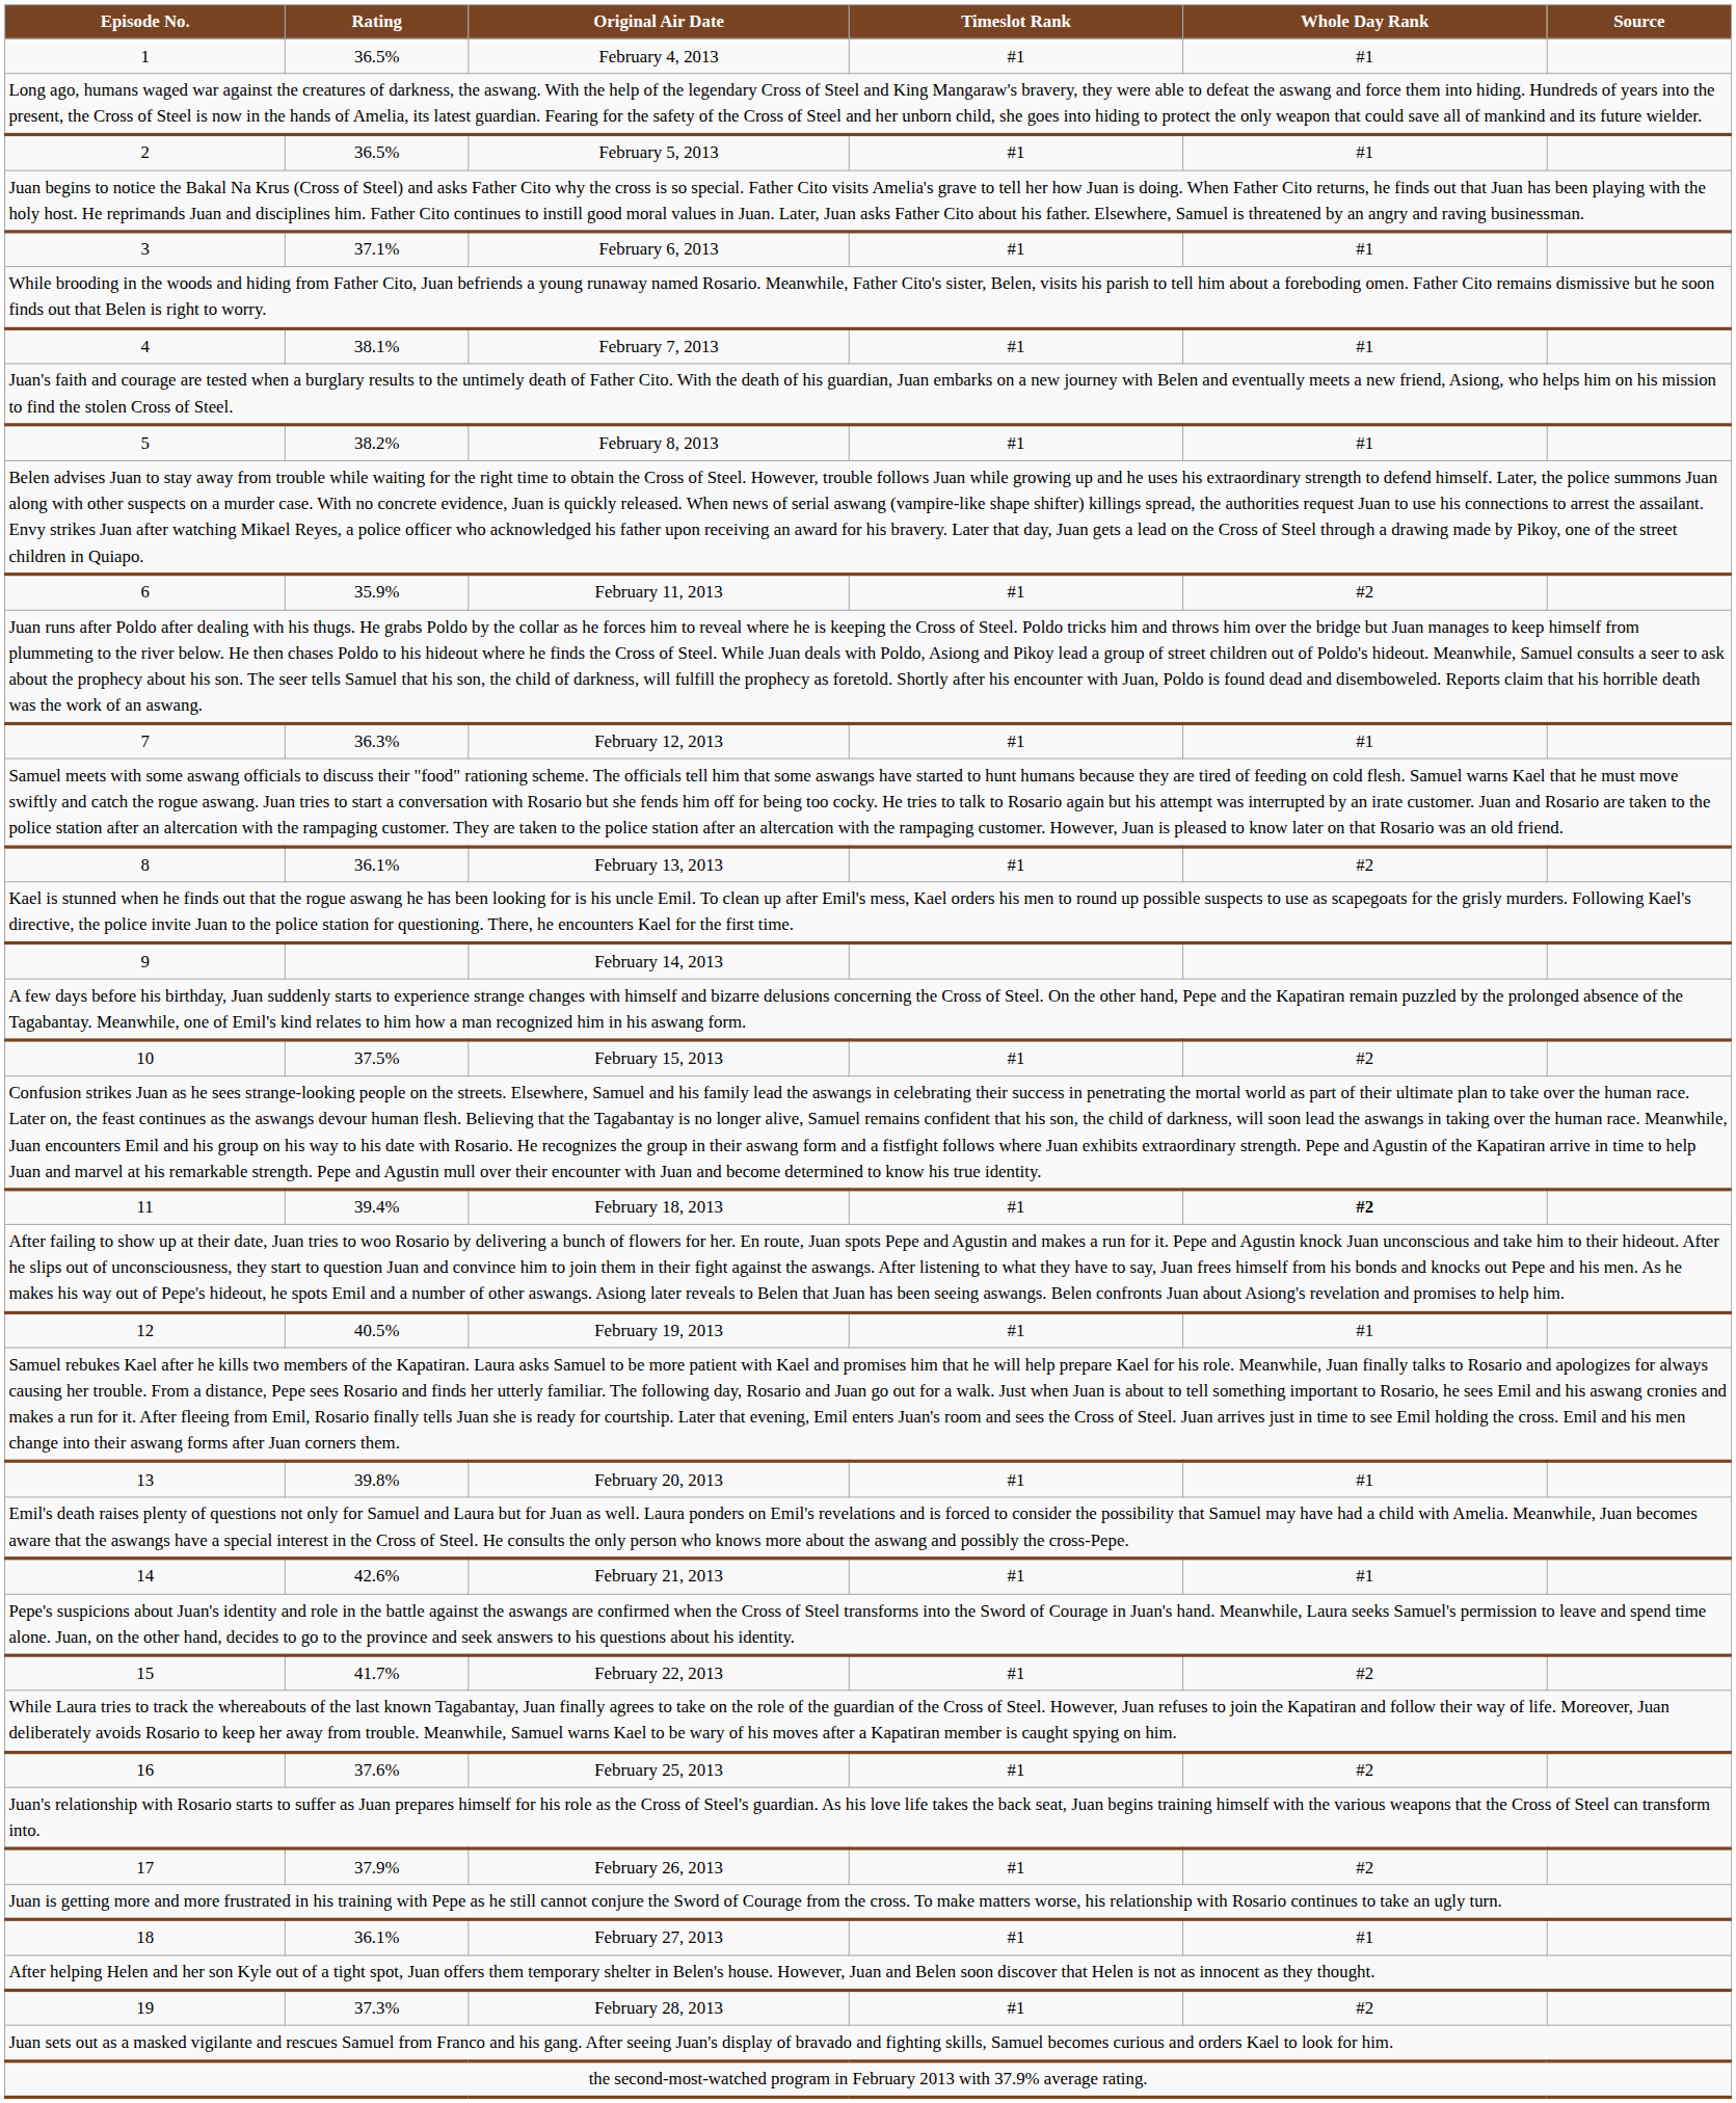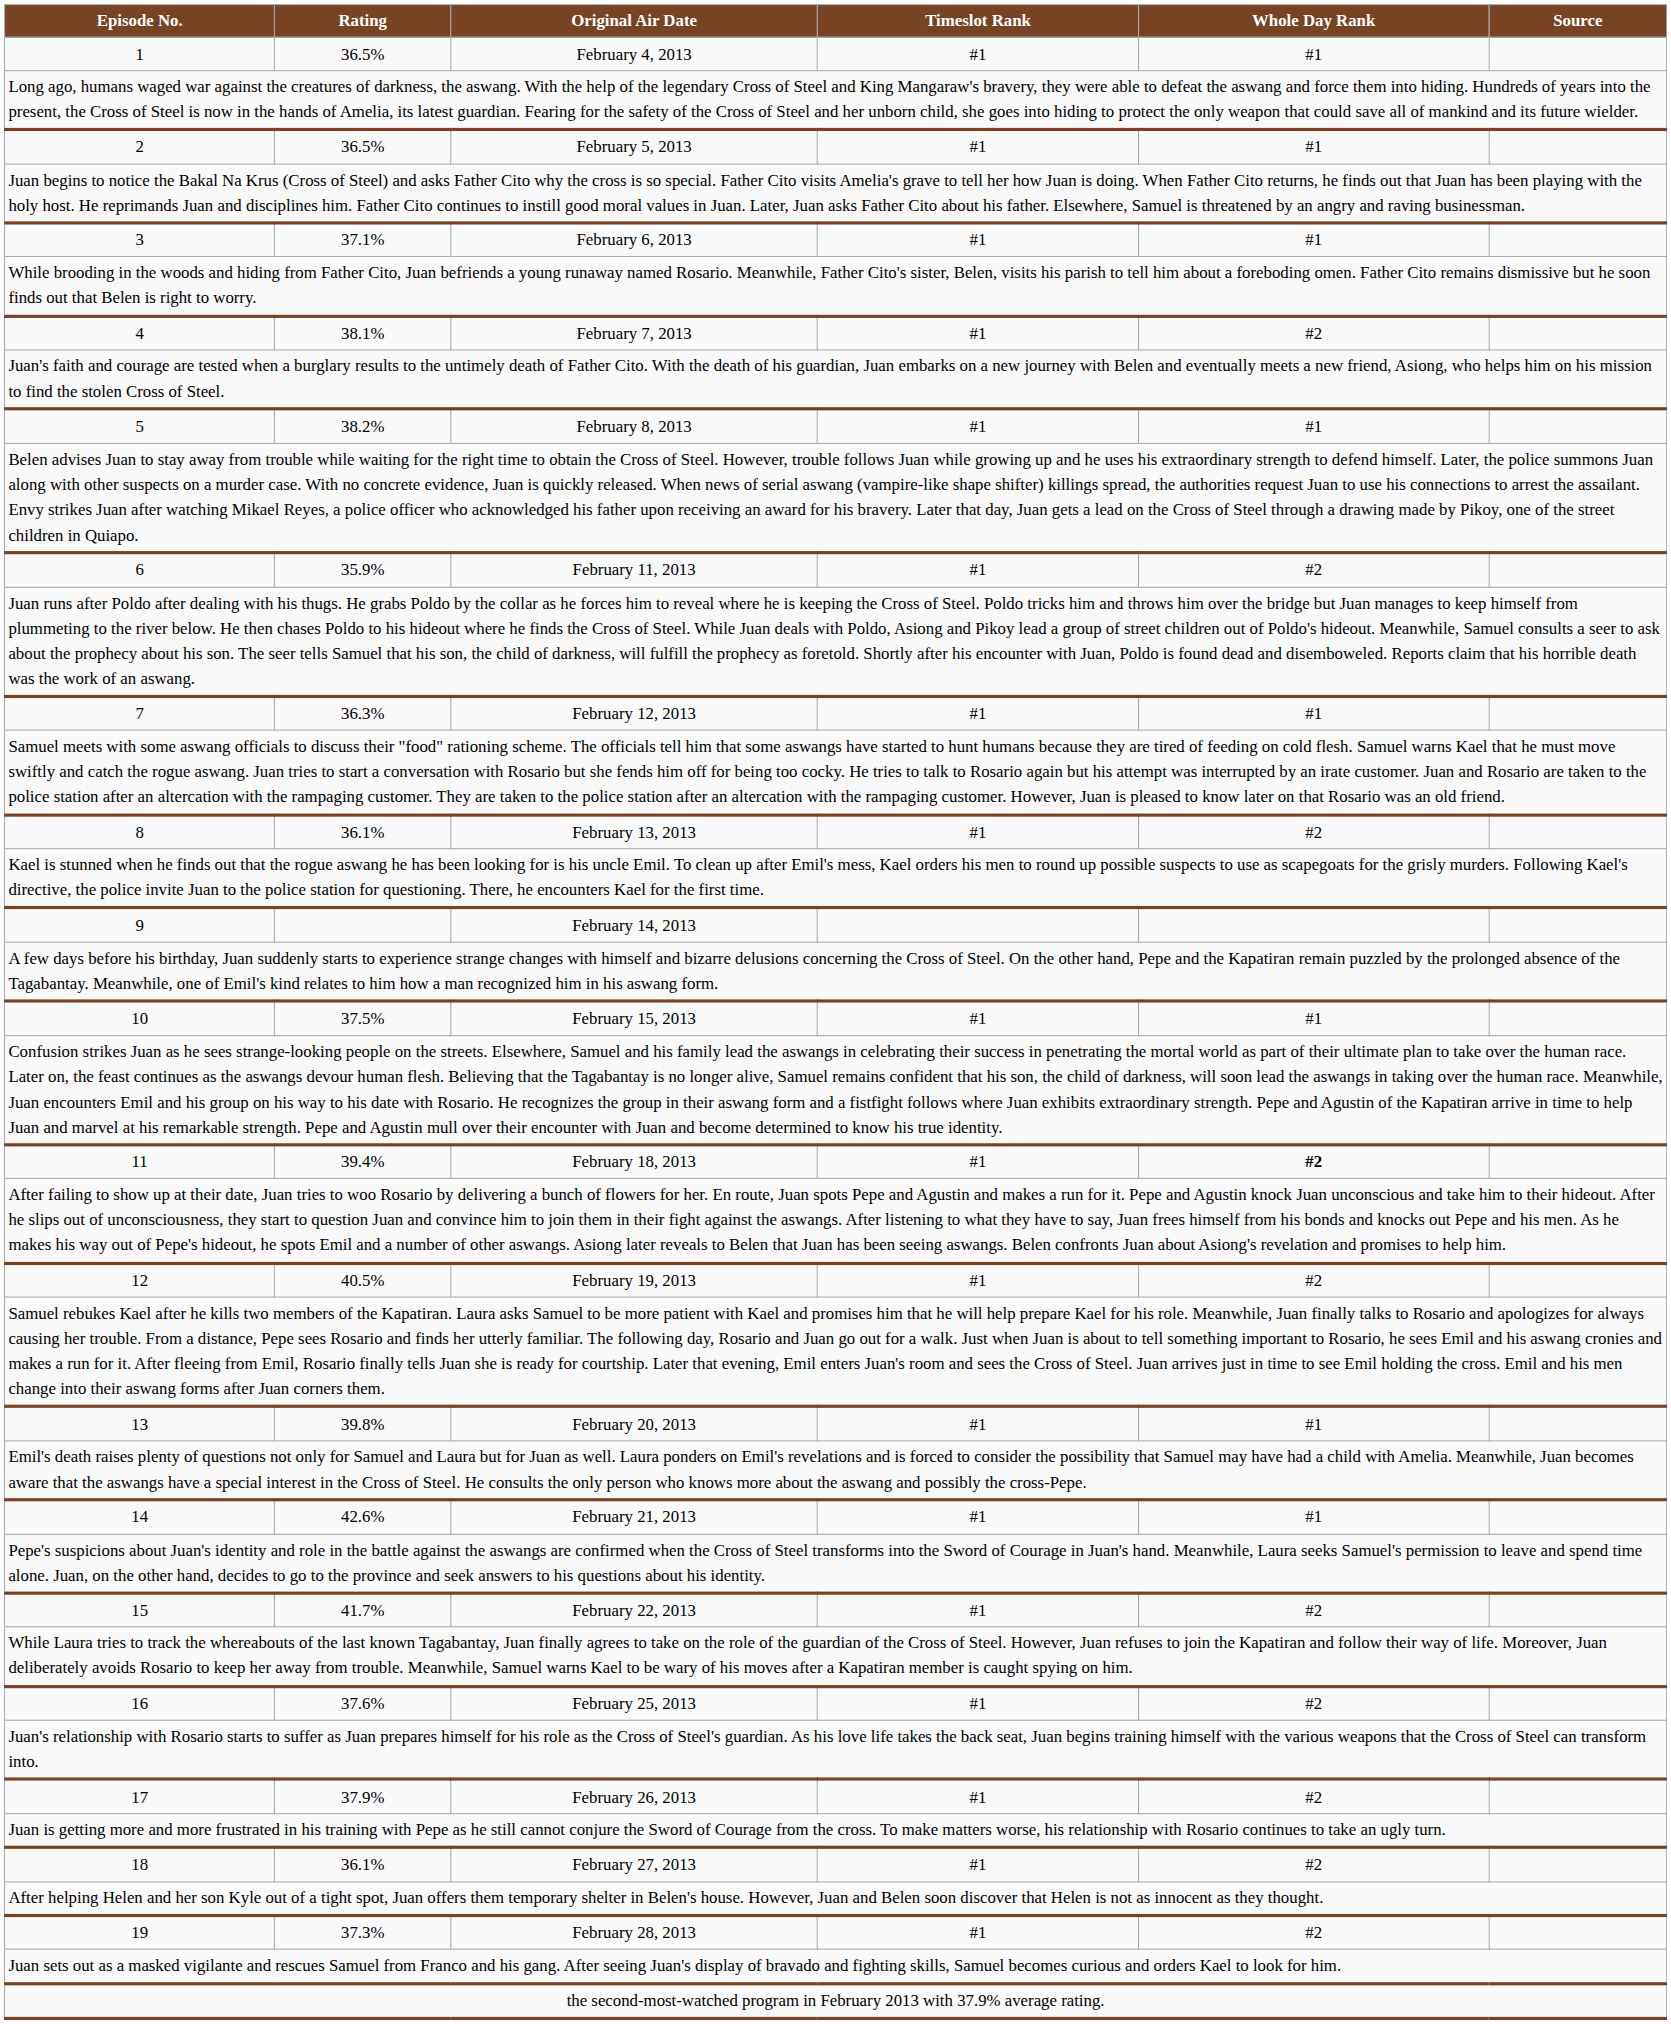 <table class="wikitable" style="text-align:center; background:#f9f9f9; line-height:16px; line-height:150%" width="100%">
 <tr style="color:white;">
 <th style="background:#784322;">Episode No.</th>
 <th style="background:#784322;">Rating</th>
 <th style="background:#784322;">Original Air Date</th>
 <th style="background:#784322;">Timeslot Rank</th>
 <th style="background:#784322;">Whole Day Rank</th>
 <th style="background:#784322;">Source</th>
 </tr>
 <tr>
 <td>1</td>
 <td>36.5%</td>
 <td>February 4, 2013</td>
 <td>#1</td>
 <td>#1</td>
 <td></td>
 </tr>
 <tr>
 <td colspan = "6" style="text-align: left; border-bottom: 3px solid #784322;">Long ago, humans waged war against the creatures of darkness, the aswang. With the help of the legendary Cross of Steel and King Mangaraw's bravery, they were able to defeat the aswang and force them into hiding. Hundreds of years into the present, the Cross of Steel is now in the hands of Amelia, its latest guardian. Fearing for the safety of the Cross of Steel and her unborn child, she goes into hiding to protect the only weapon that could save all of mankind and its future wielder.</td>
 </tr>
 <tr>
 <td>2</td>
 <td>36.5%</td>
 <td>February 5, 2013</td>
 <td>#1</td>
 <td>#1</td>
 <td></td>
 </tr>
 <tr>
 <td colspan = "6" style="text-align: left; border-bottom: 3px solid #784322;">Juan begins to notice the Bakal Na Krus (Cross of Steel) and asks Father Cito why the cross is so special. Father Cito visits Amelia's grave to tell her how Juan is doing. When Father Cito returns, he finds out that Juan has been playing with the holy host. He reprimands Juan and disciplines him. Father Cito continues to instill good moral values in Juan. Later, Juan asks Father Cito about his father. Elsewhere, Samuel is threatened by an angry and raving businessman.</td>
 </tr>
 <tr>
 <td>3</td>
 <td>37.1%</td>
 <td>February 6, 2013</td>
 <td>#1</td>
 <td>#1</td>
 <td></td>
 </tr>
 <tr>
 <td colspan = "6" style="text-align: left; border-bottom: 3px solid #784322;">While brooding in the woods and hiding from Father Cito, Juan befriends a young runaway named Rosario. Meanwhile, Father Cito's sister, Belen, visits his parish to tell him about a foreboding omen. Father Cito remains dismissive but he soon finds out that Belen is right to worry.</td>
 </tr>
 <tr>
 <td>4</td>
 <td>38.1%</td>
 <td>February 7, 2013</td>
 <td>#1</td>
-<td>#1</td>
+<td>#2</td>
 <td></td>
 </tr>
 <tr>
 <td colspan = "6" style="text-align: left; border-bottom: 3px solid #784322;">Juan's faith and courage are tested when a burglary results to the untimely death of Father Cito. With the death of his guardian, Juan embarks on a new journey with Belen and eventually meets a new friend, Asiong, who helps him on his mission to find the stolen Cross of Steel.</td>
 </tr>
 <tr>
 <td>5</td>
 <td>38.2%</td>
 <td>February 8, 2013</td>
 <td>#1</td>
 <td>#1</td>
 <td></td>
 </tr>
 <tr>
 <td colspan = "6" style="text-align: left; border-bottom: 3px solid #784322;">Belen advises Juan to stay away from trouble while waiting for the right time to obtain the Cross of Steel. However, trouble follows Juan while growing up and he uses his extraordinary strength to defend himself. Later, the police summons Juan along with other suspects on a murder case. With no concrete evidence, Juan is quickly released. When news of serial aswang (vampire-like shape shifter) killings spread, the authorities request Juan to use his connections to arrest the assailant. Envy strikes Juan after watching Mikael Reyes, a police officer who acknowledged his father upon receiving an award for his bravery. Later that day, Juan gets a lead on the Cross of Steel through a drawing made by Pikoy, one of the street children in Quiapo.</td>
 </tr>
 <tr>
 <td>6</td>
 <td>35.9%</td>
 <td>February 11, 2013</td>
 <td>#1</td>
 <td>#2</td>
 <td></td>
 </tr>
 <tr>
 <td colspan = "6" style="text-align: left; border-bottom: 3px solid #784322;">Juan runs after Poldo after dealing with his thugs. He grabs Poldo by the collar as he forces him to reveal where he is keeping the Cross of Steel. Poldo tricks him and throws him over the bridge but Juan manages to keep himself from plummeting to the river below. He then chases Poldo to his hideout where he finds the Cross of Steel. While Juan deals with Poldo, Asiong and Pikoy lead a group of street children out of Poldo's hideout. Meanwhile, Samuel consults a seer to ask about the prophecy about his son. The seer tells Samuel that his son, the child of darkness, will fulfill the prophecy as foretold. Shortly after his encounter with Juan, Poldo is found dead and disemboweled. Reports claim that his horrible death was the work of an aswang.</td>
 </tr>
 <tr>
 <td>7</td>
 <td>36.3%</td>
 <td>February 12, 2013</td>
 <td>#1</td>
 <td>#1</td>
 <td></td>
 </tr>
 <tr>
 <td colspan = "6" style="text-align: left; border-bottom: 3px solid #784322;">Samuel meets with some aswang officials to discuss their "food" rationing scheme. The officials tell him that some aswangs have started to hunt humans because they are tired of feeding on cold flesh. Samuel warns Kael that he must move swiftly and catch the rogue aswang. Juan tries to start a conversation with Rosario but she fends him off for being too cocky. He tries to talk to Rosario again but his attempt was interrupted by an irate customer. Juan and Rosario are taken to the police station after an altercation with the rampaging customer. They are taken to the police station after an altercation with the rampaging customer. However, Juan is pleased to know later on that Rosario was an old friend.</td>
 </tr>
 <tr>
 <td>8</td>
 <td>36.1%</td>
 <td>February 13, 2013</td>
 <td>#1</td>
 <td>#2</td>
 <td></td>
 </tr>
 <tr>
 <td colspan = "6" style="text-align: left; border-bottom: 3px solid #784322;">Kael is stunned when he finds out that the rogue aswang he has been looking for is his uncle Emil. To clean up after Emil's mess, Kael orders his men to round up possible suspects to use as scapegoats for the grisly murders. Following Kael's directive, the police invite Juan to the police station for questioning. There, he encounters Kael for the first time.</td>
 </tr>
 <tr>
 <td>9</td>
 <td></td>
 <td>February 14, 2013</td>
 <td></td>
 <td></td>
 <td></td>
 </tr>
 <tr>
 <td colspan = "6" style="text-align: left; border-bottom: 3px solid #784322;">A few days before his birthday, Juan suddenly starts to experience strange changes with himself and bizarre delusions concerning the Cross of Steel. On the other hand, Pepe and the Kapatiran remain puzzled by the prolonged absence of the Tagabantay. Meanwhile, one of Emil's kind relates to him how a man recognized him in his aswang form.</td>
 </tr>
 <tr>
 <td>10</td>
 <td>37.5%</td>
 <td>February 15, 2013</td>
 <td>#1</td>
-<td>#2</td>
+<td>#1</td>
 <td></td>
 </tr>
 <tr>
 <td colspan = "6" style="text-align: left; border-bottom: 3px solid #784322;">Confusion strikes Juan as he sees strange-looking people on the streets. Elsewhere, Samuel and his family lead the aswangs in celebrating their success in penetrating the mortal world as part of their ultimate plan to take over the human race. Later on, the feast continues as the aswangs devour human flesh. Believing that the Tagabantay is no longer alive, Samuel remains confident that his son, the child of darkness, will soon lead the aswangs in taking over the human race. Meanwhile, Juan encounters Emil and his group on his way to his date with Rosario. He recognizes the group in their aswang form and a fistfight follows where Juan exhibits extraordinary strength. Pepe and Agustin of the Kapatiran arrive in time to help Juan and marvel at his remarkable strength. Pepe and Agustin mull over their encounter with Juan and become determined to know his true identity.</td>
 </tr>
 <tr>
 <td>11</td>
 <td>39.4%</td>
 <td>February 18, 2013</td>
 <td>#1</td>
 <td><strong>#2</strong></td>
 <td></td>
 </tr>
 <tr>
 <td colspan = "6" style="text-align: left; border-bottom: 3px solid #784322;">After failing to show up at their date, Juan tries to woo Rosario by delivering a bunch of flowers for her. En route, Juan spots Pepe and Agustin and makes a run for it. Pepe and Agustin knock Juan unconscious and take him to their hideout. After he slips out of unconsciousness, they start to question Juan and convince him to join them in their fight against the aswangs. After listening to what they have to say, Juan frees himself from his bonds and knocks out Pepe and his men. As he makes his way out of Pepe's hideout, he spots Emil and a number of other aswangs. Asiong later reveals to Belen that Juan has been seeing aswangs. Belen confronts Juan about Asiong's revelation and promises to help him.</td>
 </tr>
 <tr>
 <td>12</td>
 <td>40.5%</td>
 <td>February 19, 2013</td>
 <td>#1</td>
-<td>#1</td>
+<td>#2</td>
 <td></td>
 </tr>
 <tr>
 <td colspan = "6" style="text-align: left; border-bottom: 3px solid #784322;">Samuel rebukes Kael after he kills two members of the Kapatiran. Laura asks Samuel to be more patient with Kael and promises him that he will help prepare Kael for his role. Meanwhile, Juan finally talks to Rosario and apologizes for always causing her trouble. From a distance, Pepe sees Rosario and finds her utterly familiar. The following day, Rosario and Juan go out for a walk. Just when Juan is about to tell something important to Rosario, he sees Emil and his aswang cronies and makes a run for it. After fleeing from Emil, Rosario finally tells Juan she is ready for courtship. Later that evening, Emil enters Juan's room and sees the Cross of Steel. Juan arrives just in time to see Emil holding the cross. Emil and his men change into their aswang forms after Juan corners them.</td>
 </tr>
 <tr>
 <td>13</td>
 <td>39.8%</td>
 <td>February 20, 2013</td>
 <td>#1</td>
 <td>#1</td>
 <td></td>
 </tr>
 <tr>
 <td colspan = "6" style="text-align: left; border-bottom: 3px solid #784322;">Emil's death raises plenty of questions not only for Samuel and Laura but for Juan as well. Laura ponders on Emil's revelations and is forced to consider the possibility that Samuel may have had a child with Amelia. Meanwhile, Juan becomes aware that the aswangs have a special interest in the Cross of Steel. He consults the only person who knows more about the aswang and possibly the cross-Pepe.</td>
 </tr>
 <tr>
 <td>14</td>
 <td>42.6%</td>
 <td>February 21, 2013</td>
 <td>#1</td>
 <td>#1</td>
 <td></td>
 </tr>
 <tr>
 <td colspan = "6" style="text-align: left; border-bottom: 3px solid #784322;">Pepe's suspicions about Juan's identity and role in the battle against the aswangs are confirmed when the Cross of Steel transforms into the Sword of Courage in Juan's hand. Meanwhile, Laura seeks Samuel's permission to leave and spend time alone. Juan, on the other hand, decides to go to the province and seek answers to his questions about his identity.</td>
 </tr>
 <tr>
 <td>15</td>
 <td>41.7%</td>
 <td>February 22, 2013</td>
 <td>#1</td>
 <td>#2</td>
 <td></td>
 </tr>
 <tr>
 <td colspan = "6" style="text-align: left; border-bottom: 3px solid #784322;">While Laura tries to track the whereabouts of the last known Tagabantay, Juan finally agrees to take on the role of the guardian of the Cross of Steel. However, Juan refuses to join the Kapatiran and follow their way of life. Moreover, Juan deliberately avoids Rosario to keep her away from trouble. Meanwhile, Samuel warns Kael to be wary of his moves after a Kapatiran member is caught spying on him.</td>
 </tr>
 <tr>
 <td>16</td>
 <td>37.6%</td>
 <td>February 25, 2013</td>
 <td>#1</td>
 <td>#2</td>
 <td></td>
 </tr>
 <tr>
 <td colspan = "6" style="text-align: left; border-bottom: 3px solid #784322;">Juan's relationship with Rosario starts to suffer as Juan prepares himself for his role as the Cross of Steel's guardian. As his love life takes the back seat, Juan begins training himself with the various weapons that the Cross of Steel can transform into.</td>
 </tr>
 <tr>
 <td>17</td>
 <td>37.9%</td>
 <td>February 26, 2013</td>
 <td>#1</td>
 <td>#2</td>
 <td></td>
 </tr>
 <tr>
 <td colspan = "6" style="text-align: left; border-bottom: 3px solid #784322;">Juan is getting more and more frustrated in his training with Pepe as he still cannot conjure the Sword of Courage from the cross. To make matters worse, his relationship with Rosario continues to take an ugly turn.</td>
 </tr>
 <tr>
 <td>18</td>
 <td>36.1%</td>
 <td>February 27, 2013</td>
 <td>#1</td>
-<td>#1</td>
+<td>#2</td>
 <td></td>
 </tr>
 <tr>
 <td colspan = "6" style="text-align: left; border-bottom: 3px solid #784322;">After helping Helen and her son Kyle out of a tight spot, Juan offers them temporary shelter in Belen's house. However, Juan and Belen soon discover that Helen is not as innocent as they thought.</td>
 </tr>
 <tr>
 <td>19</td>
 <td>37.3%</td>
 <td>February 28, 2013</td>
 <td>#1</td>
 <td>#2</td>
 <td></td>
 </tr>
 <tr>
 <td colspan = "6" style="text-align: left; border-bottom: 3px solid #784322;">Juan sets out as a masked vigilante and rescues Samuel from Franco and his gang. After seeing Juan's display of bravado and fighting skills, Samuel becomes curious and orders Kael to look for him.</td>
 </tr>
 <tr>
 <td colspan = "6" style="text-align: center; border-bottom: 3px solid #784322;">the second-most-watched program in February 2013 with 37.9% average rating.</td>
 </tr>
 </table>
